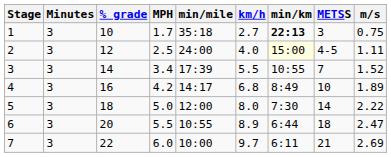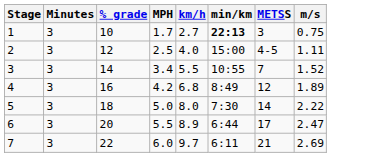 <table class="wikitable">
 <tr>
 <th>Stage</th>
 <th title="duration in minutes">Minutes</th>
 <th><a href='#'>% grade</a></th>
 <th>MPH</th>
-<th>min/mile</th>
 <th><a href='#'>km/h</a></th>
 <th>min/km</th>
 <th><a href='#'>METS</a>S</th>
 <th>m/s</th>
 </tr>
 <tr>
 <td>1</td>
 <td>3</td>
 <td>10</td>
 <td>1.7</td>
-<td>35:18</td>
 <td>2.7</td>
 <td><strong>22:13</strong></td>
 <td>3</td>
 <td>0.75</td>
 </tr>
 <tr>
 <td>2</td>
 <td>3</td>
 <td>12</td>
 <td>2.5</td>
-<td>24:00</td>
 <td>4.0</td>
-<td style="background: lightyellow;">15:00</td>
+<td>15:00</td>
 <td>4-5</td>
 <td>1.11</td>
 </tr>
 <tr>
 <td>3</td>
 <td>3</td>
 <td>14</td>
 <td>3.4</td>
-<td>17:39</td>
 <td>5.5</td>
 <td>10:55</td>
 <td>7</td>
 <td>1.52</td>
 </tr>
 <tr>
 <td>4</td>
 <td>3</td>
 <td>16</td>
 <td>4.2</td>
-<td>14:17</td>
 <td>6.8</td>
 <td>8:49</td>
-<td>10</td>
+<td>12</td>
 <td>1.89</td>
 </tr>
 <tr>
 <td>5</td>
 <td>3</td>
 <td>18</td>
 <td>5.0</td>
-<td>12:00</td>
 <td>8.0</td>
 <td>7:30</td>
 <td>14</td>
 <td>2.22</td>
 </tr>
 <tr>
 <td>6</td>
 <td>3</td>
 <td>20</td>
 <td>5.5</td>
-<td>10:55</td>
 <td>8.9</td>
 <td>6:44</td>
-<td>18</td>
+<td>17</td>
 <td>2.47</td>
 </tr>
 <tr>
 <td>7</td>
 <td>3</td>
 <td>22</td>
 <td>6.0</td>
-<td>10:00</td>
 <td>9.7</td>
 <td>6:11</td>
 <td>21</td>
 <td>2.69</td>
 </tr>
 </table>
